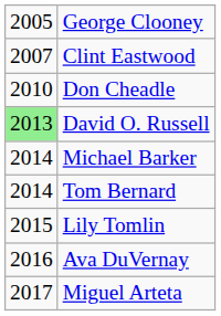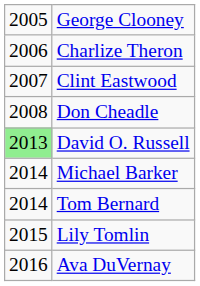 <table class="wikitable">
 <tr>
 <td>2005</td>
 <td><a href='#'>George Clooney</a></td>
 </tr>
 <tr>
+<td>2006</td>
+<td><a href='#'>Charlize Theron</a></td>
+</tr>
+<tr>
 <td>2007</td>
 <td><a href='#'>Clint Eastwood</a></td>
 </tr>
 <tr>
-<td>2010</td>
+<td>2008</td>
 <td><a href='#'>Don Cheadle</a></td>
 </tr>
 <tr>
 <td style="background: lightgreen;">2013</td>
 <td><a href='#'>David O. Russell</a></td>
 </tr>
 <tr>
 <td>2014</td>
 <td><a href='#'>Michael Barker</a></td>
 </tr>
 <tr>
 <td>2014</td>
 <td><a href='#'>Tom Bernard</a></td>
 </tr>
 <tr>
 <td>2015</td>
 <td><a href='#'>Lily Tomlin</a></td>
 </tr>
 <tr>
 <td>2016</td>
 <td><a href='#'>Ava DuVernay</a></td>
 </tr>
-<tr>
-<td>2017</td>
-<td><a href='#'>Miguel Arteta</a></td>
-</tr>
 </table>
